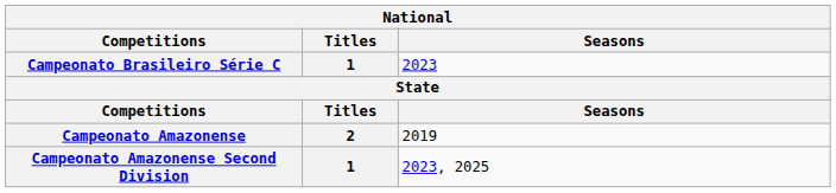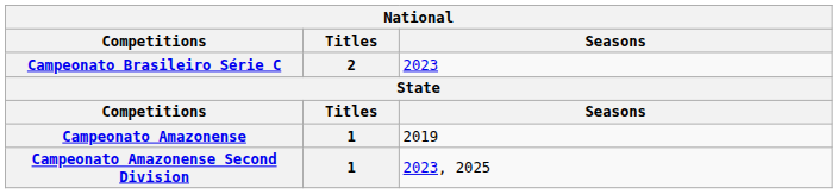 <table class="wikitable">
 <tr>
 <th colspan="3">National</th>
 </tr>
 <tr>
 <th style="width:260px">Competitions</th>
 <th style="width:80px">Titles</th>
 <th style="width:380px">Seasons</th>
 </tr>
 <tr>
 <th><a href='#'>Campeonato Brasileiro Série C</a></th>
-<th style="text-align:center"><strong>1</strong></th>
+<th style="text-align:center"><strong>2</strong></th>
 <td align="left"><a href='#'>2023</a></td>
 </tr>
 <tr>
 <th colspan="3">State</th>
 </tr>
 <tr>
 <th>Competitions</th>
 <th>Titles</th>
 <th>Seasons</th>
 </tr>
 <tr>
 <th style="text-align:center"><a href='#'>Campeonato Amazonense</a></th>
-<th style="text-align:center"><strong>2</strong></th>
+<th style="text-align:center"><strong>1</strong></th>
 <td align="left">2019</td>
 </tr>
 <tr>
 <th style="text-align:center"><a href='#'>Campeonato Amazonense Second Division</a></th>
 <th style="text-align:center"><strong>1</strong></th>
 <td align="left"><a href='#'>2023</a>, 2025</td>
 </tr>
 </table>
